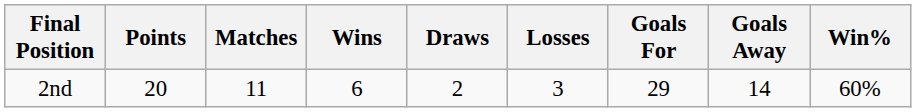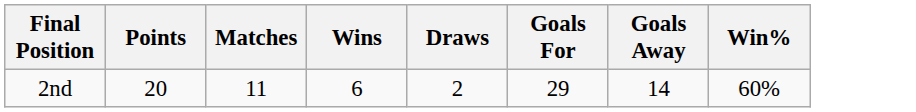 <table class="wikitable" style="font-size: 95%; text-align: center;">
 <tr>
 <th width=60>Final Position</th>
 <th width=60>Points</th>
 <th width=60>Matches</th>
 <th width=60>Wins</th>
 <th width=60>Draws</th>
-<th width=60>Losses</th>
 <th width=60>Goals For</th>
 <th width=60>Goals Away</th>
 <th width=60>Win%</th>
 </tr>
 <tr>
 <td>2nd</td>
 <td>20</td>
 <td>11</td>
 <td>6</td>
 <td>2</td>
-<td>3</td>
 <td>29</td>
 <td>14</td>
 <td>60%</td>
 </tr>
 </table>
